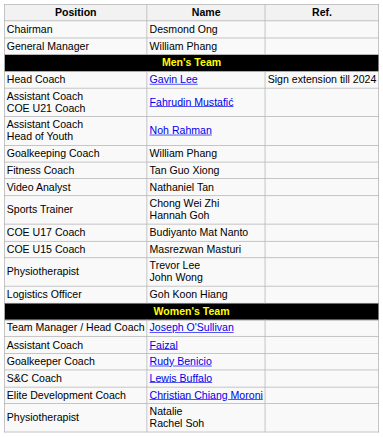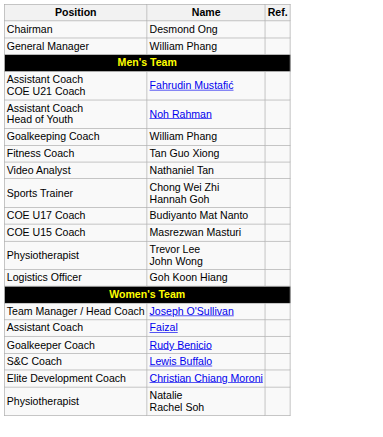 <table class="wikitable sortable mw-collapsible">
 <tr>
 <th>Position</th>
 <th>Name</th>
 <th>Ref.</th>
 </tr>
 <tr>
 <td>Chairman</td>
 <td> Desmond Ong</td>
 <td></td>
 </tr>
 <tr>
 <td>General Manager</td>
 <td> William Phang</td>
 <td></td>
 </tr>
 <tr>
 <th colspan="3" style="background:black; color:yellow; text-align:center;">Men's Team</th>
-</tr>
-<tr>
-<td>Head Coach</td>
-<td> <a href='#'>Gavin Lee</a></td>
-<td>Sign extension till 2024 </td>
 </tr>
 <tr>
 <td>Assistant Coach<br>COE U21 Coach</td>
 <td> <a href='#'>Fahrudin Mustafić</a></td>
 <td></td>
 </tr>
 <tr>
 <td>Assistant Coach<br>Head of Youth</td>
 <td> <a href='#'>Noh Rahman</a></td>
 <td></td>
 </tr>
 <tr>
 <td>Goalkeeping Coach</td>
 <td> William Phang</td>
 <td></td>
 </tr>
 <tr>
 <td>Fitness Coach</td>
 <td> Tan Guo Xiong</td>
 <td></td>
 </tr>
 <tr>
 <td>Video Analyst</td>
 <td> Nathaniel Tan</td>
 <td></td>
 </tr>
 <tr>
 <td>Sports Trainer</td>
 <td> Chong Wei Zhi<br> Hannah Goh</td>
 <td></td>
 </tr>
 <tr>
 <td>COE U17 Coach</td>
 <td> Budiyanto Mat Nanto</td>
 <td></td>
 </tr>
 <tr>
 <td>COE U15 Coach</td>
 <td> Masrezwan Masturi</td>
 <td></td>
 </tr>
 <tr>
 <td>Physiotherapist</td>
 <td> Trevor Lee <br>  John Wong</td>
 <td></td>
 </tr>
 <tr>
 <td>Logistics Officer</td>
 <td> Goh Koon Hiang</td>
 <td></td>
 </tr>
 <tr>
 <th colspan="3" style="background:black; color:yellow; text-align:center;">Women's Team</th>
 </tr>
 <tr>
 <td>Team Manager / Head Coach</td>
 <td> <a href='#'>Joseph O'Sullivan </a></td>
 <td></td>
 </tr>
 <tr>
 <td>Assistant Coach</td>
 <td> <a href='#'>Faizal</a></td>
 <td></td>
 </tr>
 <tr>
 <td>Goalkeeper Coach</td>
 <td> <a href='#'>Rudy Benicio</a></td>
 <td></td>
 </tr>
 <tr>
 <td>S&C Coach</td>
 <td> <a href='#'>Lewis Buffalo</a></td>
 <td></td>
 </tr>
 <tr>
 <td>Elite Development Coach</td>
 <td> <a href='#'>Christian Chiang Moroni</a></td>
 <td></td>
 </tr>
 <tr>
 <td>Physiotherapist</td>
 <td> Natalie<br> Rachel Soh</td>
 <td></td>
 </tr>
 </table>
